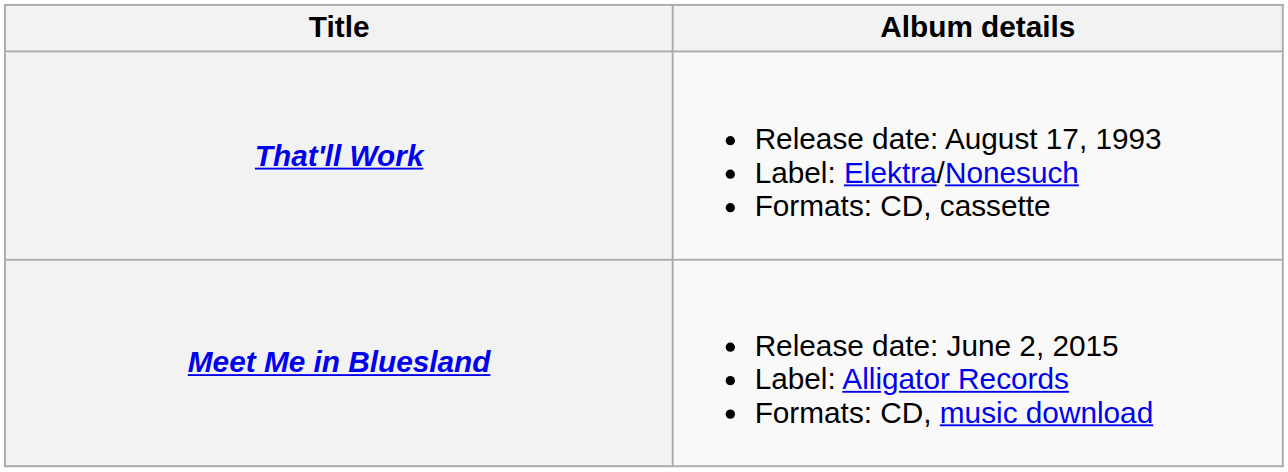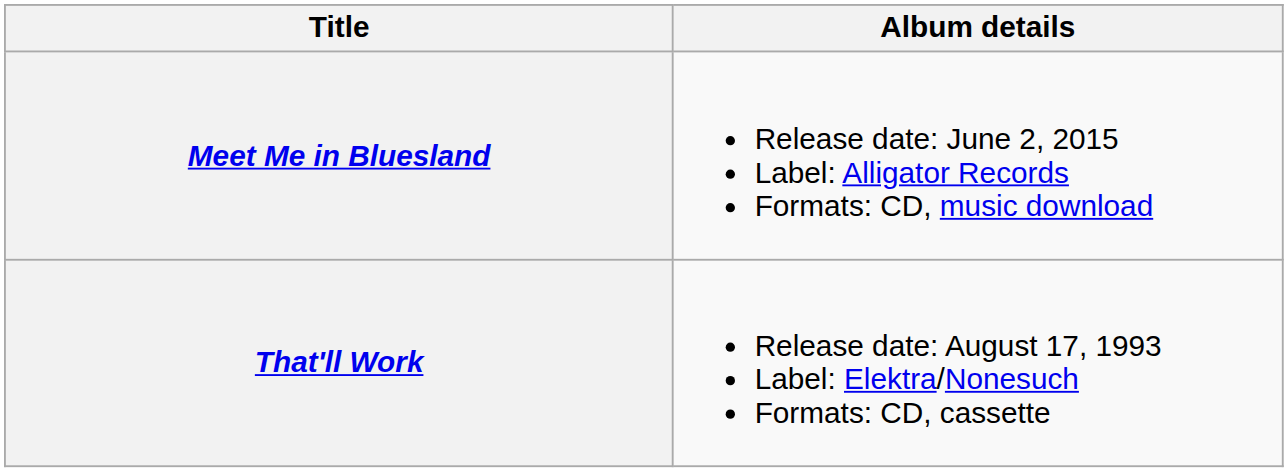 <table class="wikitable plainrowheaders">
 <tr>
 <th style="width:22em;">Title</th>
 <th style="width:20em;">Album details</th>
 </tr>
 <tr>
+<th scope="row"><em><a href='#'>Meet Me in Bluesland</a></em><br></th>
+<td><br><ul><li>Release date: June 2, 2015</li><li>Label: <a href='#'>Alligator Records</a></li><li>Formats: CD, <a href='#'>music download</a></li></ul></td>
+</tr>
+<tr>
 <th scope="row"><em><a href='#'>That'll Work</a></em><br></th>
 <td><br><ul><li>Release date: August 17, 1993</li><li>Label: <a href='#'>Elektra</a>/<a href='#'>Nonesuch</a></li><li>Formats: CD, cassette</li></ul></td>
 </tr>
-<tr>
-<th scope="row"><em><a href='#'>Meet Me in Bluesland</a></em><br></th>
-<td><br><ul><li>Release date: June 2, 2015</li><li>Label: <a href='#'>Alligator Records</a></li><li>Formats: CD, <a href='#'>music download</a></li></ul></td>
-</tr>
 </table>
